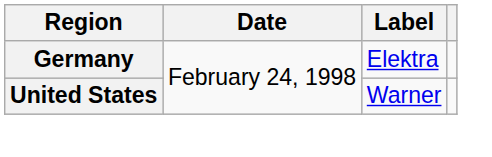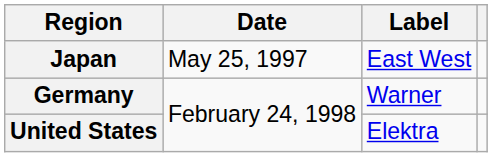 <table class="wikitable plainrowheaders">
 <tr>
 <th scope="col">Region</th>
 <th scope="col">Date</th>
 <th scope="col">Label</th>
 <th scope="col"></th>
 </tr>
 <tr>
+<th scope="row">Japan</th>
+<td>May 25, 1997</td>
+<td><a href='#'>East West</a></td>
+<td align="center"></td>
+</tr>
+<tr>
 <th scope="row">Germany</th>
 <td rowspan="2">February 24, 1998</td>
-<td><a href='#'>Elektra</a></td>
+<td><a href='#'>Warner</a></td>
 <td align="center"></td>
 </tr>
 <tr>
 <th scope="row">United States</th>
-<td><a href='#'>Warner</a></td>
+<td><a href='#'>Elektra</a></td>
 <td align="center"></td>
 </tr>
 </table>
